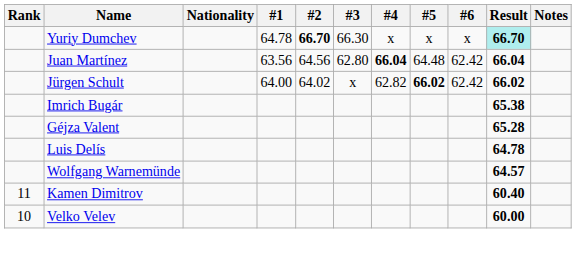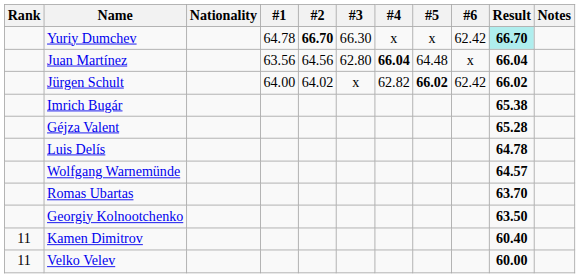 <table class="wikitable sortable" style="text-align:center">
 <tr>
 <th>Rank</th>
 <th>Name</th>
 <th>Nationality</th>
 <th>#1</th>
 <th>#2</th>
 <th>#3</th>
 <th>#4</th>
 <th>#5</th>
 <th>#6</th>
 <th>Result</th>
 <th>Notes</th>
 </tr>
 <tr>
 <td></td>
 <td align="left"><a href='#'>Yuriy Dumchev</a></td>
 <td align=left></td>
 <td>64.78</td>
 <td><strong>66.70</strong></td>
 <td>66.30</td>
 <td>x</td>
 <td>x</td>
-<td>x</td>
+<td>62.42</td>
 <td style="background: paleturquoise;"><strong>66.70</strong></td>
 <td></td>
 </tr>
 <tr>
 <td></td>
 <td align="left"><a href='#'>Juan Martínez</a></td>
 <td align=left></td>
 <td>63.56</td>
 <td>64.56</td>
 <td>62.80</td>
 <td><strong>66.04</strong></td>
 <td>64.48</td>
-<td>62.42</td>
+<td>x</td>
 <td><strong>66.04</strong></td>
 <td></td>
 </tr>
 <tr>
 <td></td>
 <td align="left"><a href='#'>Jürgen Schult</a></td>
 <td align=left></td>
 <td>64.00</td>
 <td>64.02</td>
 <td>x</td>
 <td>62.82</td>
 <td><strong>66.02</strong></td>
 <td>62.42</td>
 <td><strong>66.02</strong></td>
 <td></td>
 </tr>
 <tr>
 <td></td>
 <td align="left"><a href='#'>Imrich Bugár</a></td>
 <td align=left></td>
 <td></td>
 <td></td>
 <td></td>
 <td></td>
 <td></td>
 <td></td>
 <td><strong>65.38</strong></td>
 <td></td>
 </tr>
 <tr>
 <td></td>
 <td align="left"><a href='#'>Géjza Valent</a></td>
 <td align=left></td>
 <td></td>
 <td></td>
 <td></td>
 <td></td>
 <td></td>
 <td></td>
 <td><strong>65.28</strong></td>
 <td></td>
 </tr>
 <tr>
 <td></td>
 <td align="left"><a href='#'>Luis Delís</a></td>
 <td align=left></td>
 <td></td>
 <td></td>
 <td></td>
 <td></td>
 <td></td>
 <td></td>
 <td><strong>64.78</strong></td>
 <td></td>
 </tr>
 <tr>
 <td></td>
 <td align="left"><a href='#'>Wolfgang Warnemünde</a></td>
 <td align=left></td>
 <td></td>
 <td></td>
 <td></td>
 <td></td>
 <td></td>
 <td></td>
 <td><strong>64.57</strong></td>
 <td></td>
 </tr>
 <tr>
+<td></td>
+<td align="left"><a href='#'>Romas Ubartas</a></td>
+<td align=left></td>
+<td></td>
+<td></td>
+<td></td>
+<td></td>
+<td></td>
+<td></td>
+<td><strong>63.70</strong></td>
+<td></td>
+</tr>
+<tr>
+<td></td>
+<td align="left"><a href='#'>Georgiy Kolnootchenko</a></td>
+<td align=left></td>
+<td></td>
+<td></td>
+<td></td>
+<td></td>
+<td></td>
+<td></td>
+<td><strong>63.50</strong></td>
+<td></td>
+</tr>
+<tr>
 <td>11</td>
 <td align="left"><a href='#'>Kamen Dimitrov</a></td>
 <td align=left></td>
 <td></td>
 <td></td>
 <td></td>
 <td></td>
 <td></td>
 <td></td>
 <td><strong>60.40</strong></td>
 <td></td>
 </tr>
 <tr>
-<td>10</td>
+<td>11</td>
 <td align="left"><a href='#'>Velko Velev</a></td>
 <td align=left></td>
 <td></td>
 <td></td>
 <td></td>
 <td></td>
 <td></td>
 <td></td>
 <td><strong>60.00</strong></td>
 <td></td>
 </tr>
 </table>
